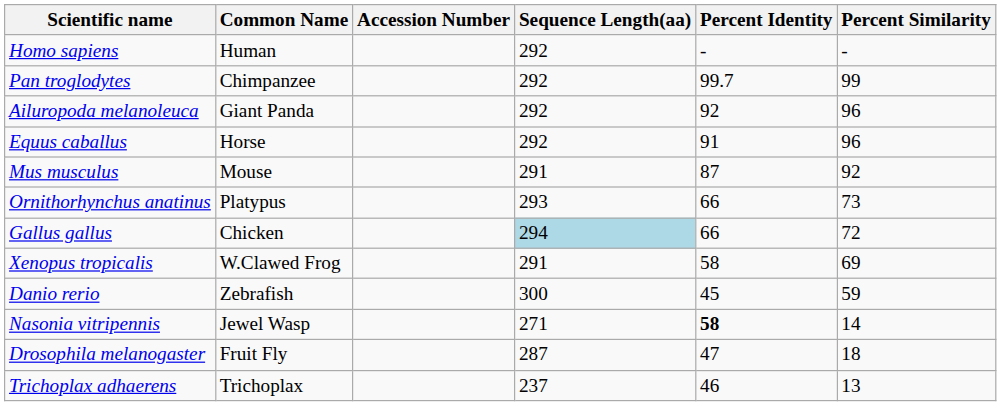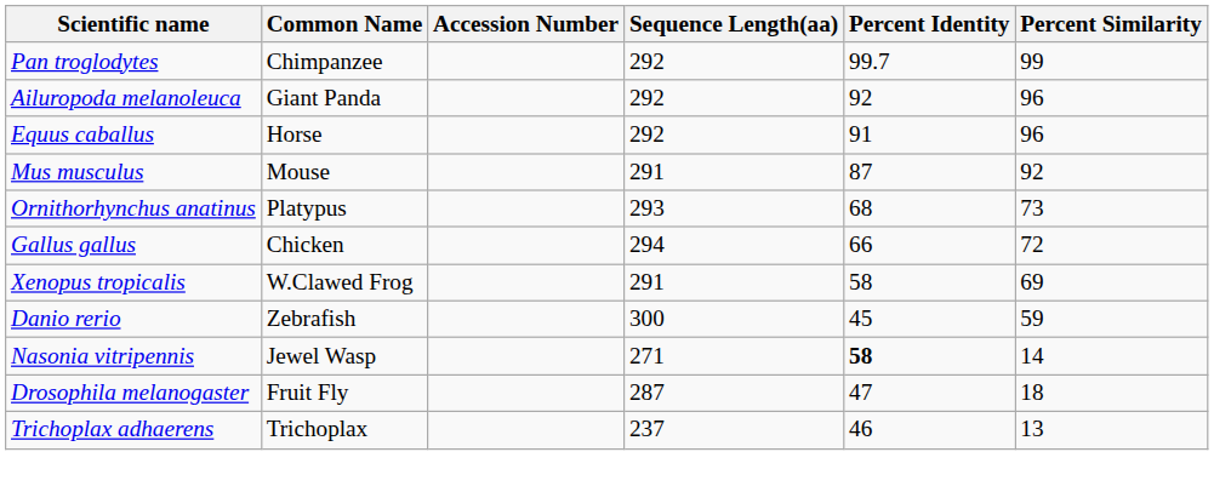 <table class="wikitable">
 <tr>
 <th>Scientific name</th>
 <th>Common Name</th>
 <th>Accession Number</th>
 <th>Sequence Length(aa)</th>
 <th>Percent Identity</th>
 <th>Percent Similarity</th>
-</tr>
-<tr>
-<td><em><a href='#'>Homo sapiens</a></em></td>
-<td>Human</td>
-<td></td>
-<td>292</td>
-<td>-</td>
-<td>-</td>
 </tr>
 <tr>
 <td><em><a href='#'>Pan troglodytes</a></em></td>
 <td>Chimpanzee</td>
 <td></td>
 <td>292</td>
 <td>99.7</td>
 <td>99</td>
 </tr>
 <tr>
 <td><em><a href='#'>Ailuropoda melanoleuca</a></em></td>
 <td>Giant Panda</td>
 <td></td>
 <td>292</td>
 <td>92</td>
 <td>96</td>
 </tr>
 <tr>
 <td><em><a href='#'>Equus caballus</a></em></td>
 <td>Horse</td>
 <td></td>
 <td>292</td>
 <td>91</td>
 <td>96</td>
 </tr>
 <tr>
 <td><em><a href='#'>Mus musculus</a></em></td>
 <td>Mouse</td>
 <td></td>
 <td>291</td>
 <td>87</td>
 <td>92</td>
 </tr>
 <tr>
 <td><em><a href='#'>Ornithorhynchus anatinus</a></em></td>
 <td>Platypus</td>
 <td></td>
 <td>293</td>
-<td>66</td>
+<td>68</td>
 <td>73</td>
 </tr>
 <tr>
 <td><em><a href='#'>Gallus gallus</a></em></td>
 <td>Chicken</td>
 <td></td>
-<td style="background: lightblue;">294</td>
+<td>294</td>
 <td>66</td>
 <td>72</td>
 </tr>
 <tr>
 <td><em><a href='#'>Xenopus tropicalis</a></em></td>
 <td>W.Clawed Frog</td>
 <td></td>
 <td>291</td>
 <td>58</td>
 <td>69</td>
 </tr>
 <tr>
 <td><em><a href='#'>Danio rerio</a></em></td>
 <td>Zebrafish</td>
 <td></td>
 <td>300</td>
 <td>45</td>
 <td>59</td>
 </tr>
 <tr>
 <td><em><a href='#'>Nasonia vitripennis</a></em></td>
 <td>Jewel Wasp</td>
 <td></td>
 <td>271</td>
 <td><strong>58</strong></td>
 <td>14</td>
 </tr>
 <tr>
 <td><em><a href='#'>Drosophila melanogaster</a></em></td>
 <td>Fruit Fly</td>
 <td></td>
 <td>287</td>
 <td>47</td>
 <td>18</td>
 </tr>
 <tr>
 <td><em><a href='#'>Trichoplax adhaerens</a></em></td>
 <td>Trichoplax</td>
 <td></td>
 <td>237</td>
 <td>46</td>
 <td>13</td>
 </tr>
 </table>
